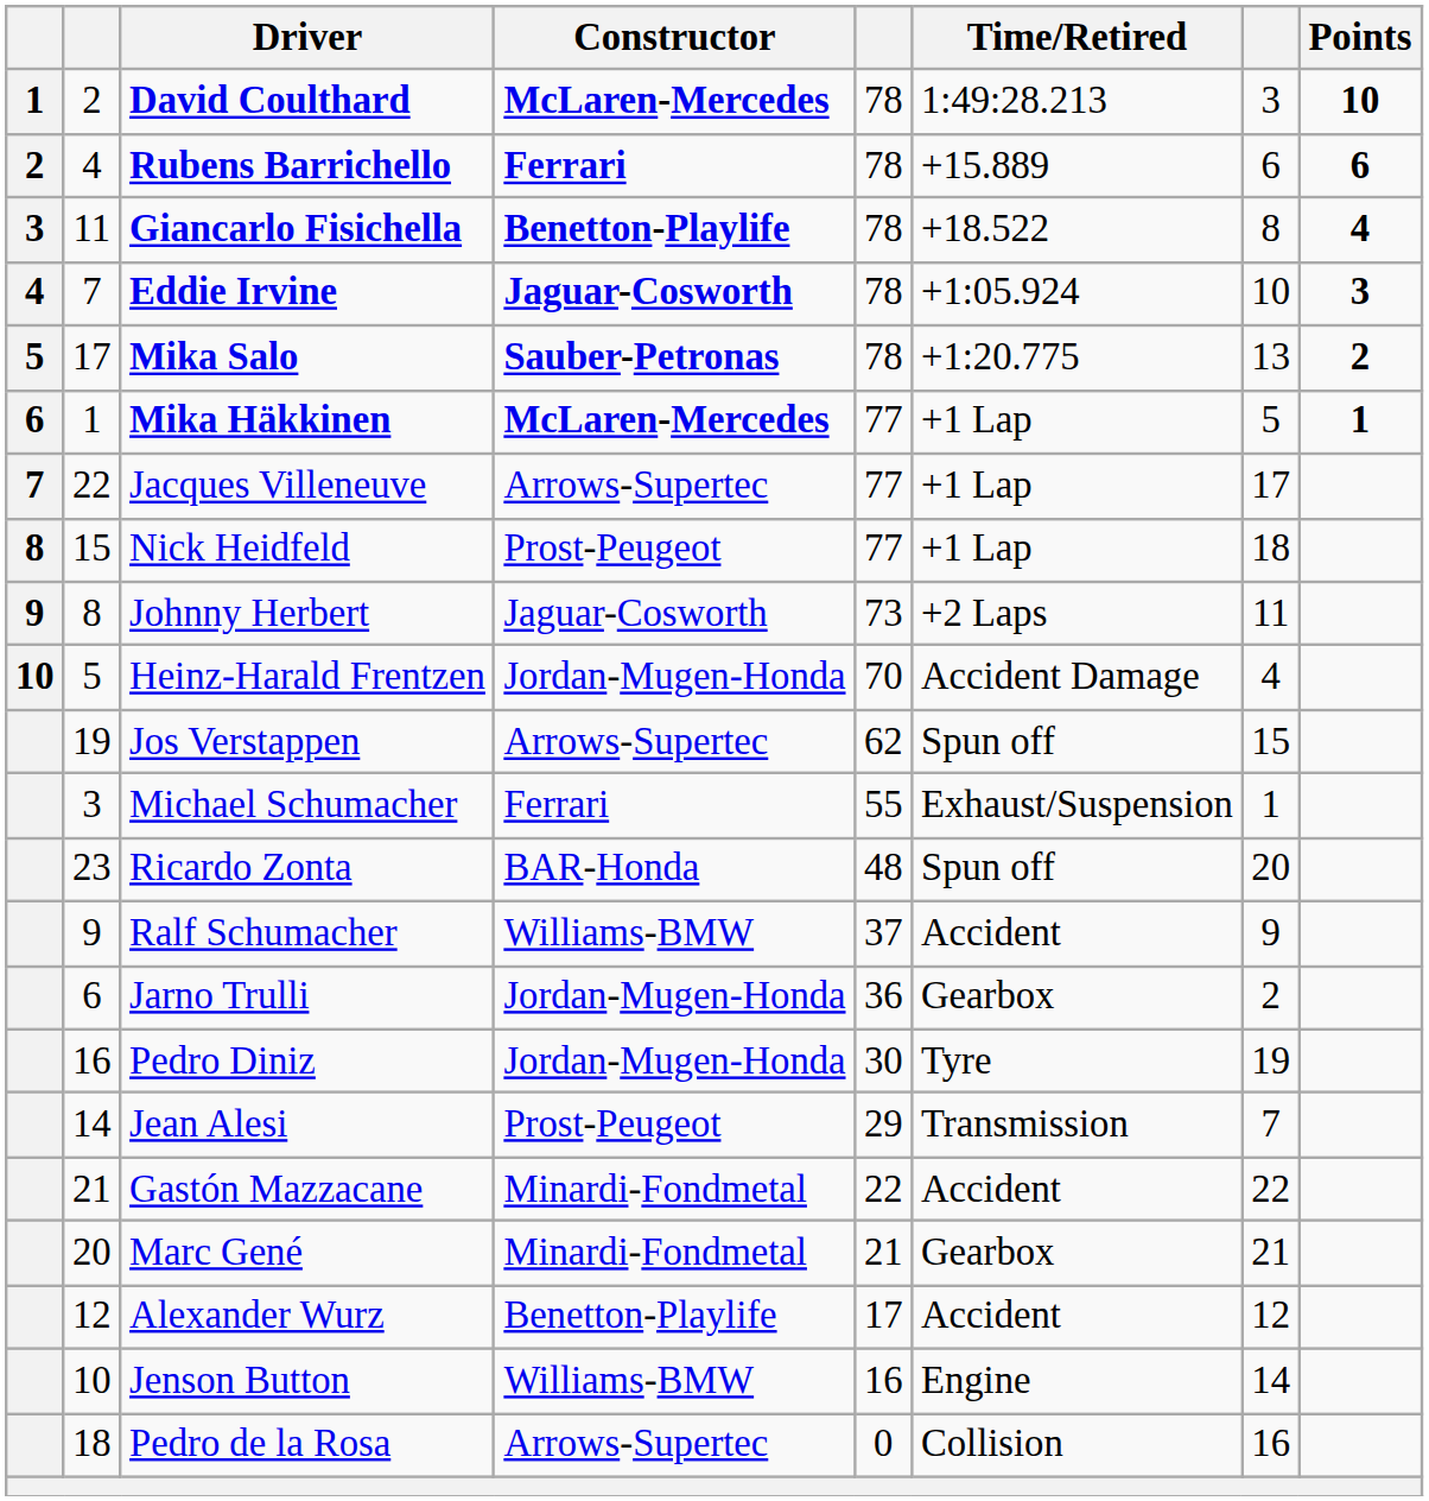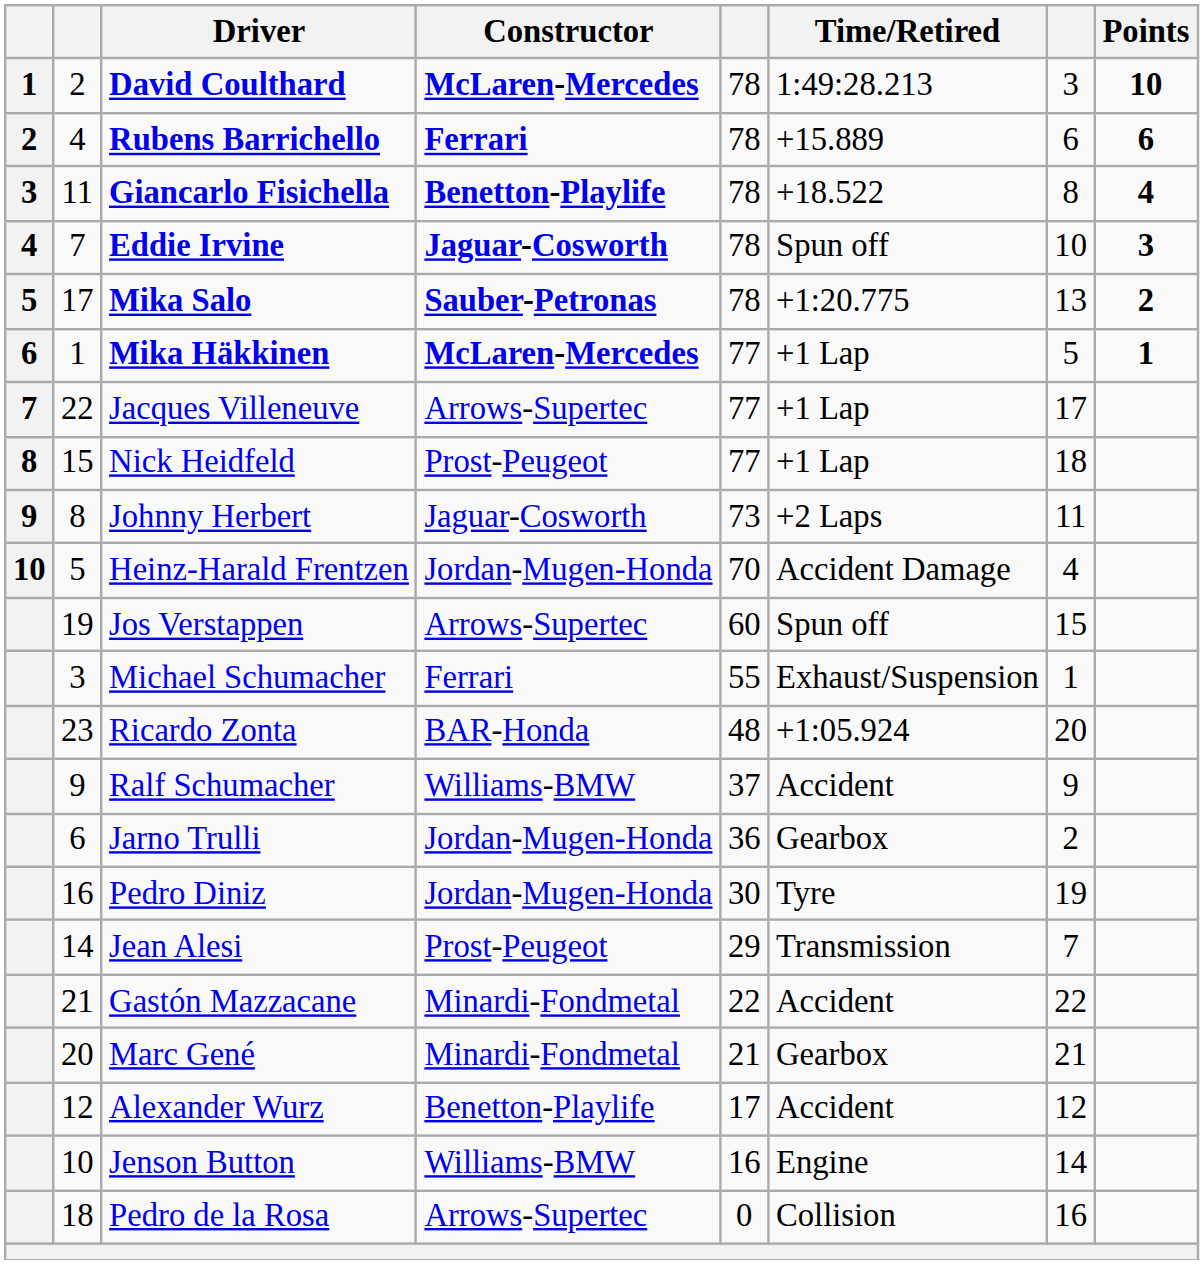 <table class="wikitable sortable" style="font-size: 85%;">
 <tr>
 <th scope="col"></th>
 <th scope="col"></th>
 <th scope="col">Driver</th>
 <th scope="col">Constructor</th>
 <th scope="col" class="unsortable"></th>
 <th scope="col" class="unsortable">Time/Retired</th>
 <th scope="col"></th>
 <th scope="col">Points</th>
 </tr>
 <tr>
 <th scope="row">1</th>
 <td align="center">2</td>
 <td data-sort-value="COU"> <strong><a href='#'>David Coulthard</a></strong></td>
 <td><strong><a href='#'>McLaren</a>-<a href='#'>Mercedes</a></strong></td>
 <td align="center">78</td>
 <td>1:49:28.213</td>
 <td align="center">3</td>
 <td align="center"><strong>10</strong></td>
 </tr>
 <tr>
 <th scope="row">2</th>
 <td align="center">4</td>
 <td data-sort-value="BAR"> <strong><a href='#'>Rubens Barrichello</a></strong></td>
 <td><strong><a href='#'>Ferrari</a></strong></td>
 <td align="center">78</td>
 <td>+15.889</td>
 <td align="center">6</td>
 <td align="center"><strong>6</strong></td>
 </tr>
 <tr>
 <th scope="row">3</th>
 <td align="center">11</td>
 <td data-sort-value="FIS"> <strong><a href='#'>Giancarlo Fisichella</a></strong></td>
 <td><strong><a href='#'>Benetton</a>-<a href='#'>Playlife</a></strong></td>
 <td align="center">78</td>
 <td>+18.522</td>
 <td align="center">8</td>
 <td align="center"><strong>4</strong></td>
 </tr>
 <tr>
 <th scope="row">4</th>
 <td align="center">7</td>
 <td data-sort-value="IRV"> <strong><a href='#'>Eddie Irvine</a></strong></td>
 <td><strong><a href='#'>Jaguar</a>-<a href='#'>Cosworth</a></strong></td>
 <td align="center">78</td>
-<td>+1:05.924</td>
+<td>Spun off</td>
 <td align="center">10</td>
 <td align="center"><strong>3</strong></td>
 </tr>
 <tr>
 <th scope="row">5</th>
 <td align="center">17</td>
 <td data-sort-value="SAL"> <strong><a href='#'>Mika Salo</a></strong></td>
 <td><strong><a href='#'>Sauber</a>-<a href='#'>Petronas</a></strong></td>
 <td align="center">78</td>
 <td>+1:20.775</td>
 <td align="center">13</td>
 <td align="center"><strong>2</strong></td>
 </tr>
 <tr>
 <th scope="row">6</th>
 <td align="center">1</td>
 <td data-sort-value="HAK"> <strong><a href='#'>Mika Häkkinen</a></strong></td>
 <td><strong><a href='#'>McLaren</a>-<a href='#'>Mercedes</a></strong></td>
 <td align="center">77</td>
 <td>+1 Lap</td>
 <td align="center">5</td>
 <td align="center"><strong>1</strong></td>
 </tr>
 <tr>
 <th scope="row">7</th>
 <td align="center">22</td>
 <td data-sort-value="VIL"> <a href='#'>Jacques Villeneuve</a></td>
 <td><a href='#'>Arrows</a>-<a href='#'>Supertec</a></td>
 <td align="center">77</td>
 <td>+1 Lap</td>
 <td align="center">17</td>
 <td> </td>
 </tr>
 <tr>
 <th scope="row">8</th>
 <td align="center">15</td>
 <td data-sort-value="HEI"> <a href='#'>Nick Heidfeld</a></td>
 <td><a href='#'>Prost</a>-<a href='#'>Peugeot</a></td>
 <td align="center">77</td>
 <td>+1 Lap</td>
 <td align="center">18</td>
 <td> </td>
 </tr>
 <tr>
 <th scope="row">9</th>
 <td align="center">8</td>
 <td data-sort-value="HER"> <a href='#'>Johnny Herbert</a></td>
 <td><a href='#'>Jaguar</a>-<a href='#'>Cosworth</a></td>
 <td align="center">73</td>
 <td>+2 Laps</td>
 <td align="center">11</td>
 <td> </td>
 </tr>
 <tr>
 <th scope="row">10</th>
 <td align="center">5</td>
 <td data-sort-value="FRE"> <a href='#'>Heinz-Harald Frentzen</a></td>
 <td><a href='#'>Jordan</a>-<a href='#'>Mugen-Honda</a></td>
 <td align="center">70</td>
 <td>Accident Damage</td>
 <td align="center">4</td>
 <td> </td>
 </tr>
 <tr>
 <th scope="row" data-sort-value="11"></th>
 <td align="center">19</td>
 <td data-sort-value="VER"> <a href='#'>Jos Verstappen</a></td>
 <td><a href='#'>Arrows</a>-<a href='#'>Supertec</a></td>
-<td align="center">62</td>
+<td align="center">60</td>
 <td>Spun off</td>
 <td align="center">15</td>
 <td> </td>
 </tr>
 <tr>
 <th scope="row" data-sort-value="12"></th>
 <td align="center">3</td>
 <td data-sort-value="SCH2"> <a href='#'>Michael Schumacher</a></td>
 <td><a href='#'>Ferrari</a></td>
 <td align="center">55</td>
 <td>Exhaust/Suspension</td>
 <td align="center">1</td>
 <td> </td>
 </tr>
 <tr>
 <th scope="row" data-sort-value="13"></th>
 <td align="center">23</td>
 <td data-sort-value="ZON"> <a href='#'>Ricardo Zonta</a></td>
 <td><a href='#'>BAR</a>-<a href='#'>Honda</a></td>
 <td align="center">48</td>
-<td>Spun off</td>
+<td>+1:05.924</td>
 <td align="center">20</td>
 <td> </td>
 </tr>
 <tr>
 <th scope="row" data-sort-value="14"></th>
 <td align="center">9</td>
 <td data-sort-value="SCH2"> <a href='#'>Ralf Schumacher</a></td>
 <td><a href='#'>Williams</a>-<a href='#'>BMW</a></td>
 <td align="center">37</td>
 <td>Accident</td>
 <td align="center">9</td>
 <td> </td>
 </tr>
 <tr>
 <th scope="row" data-sort-value="15"></th>
 <td align="center">6</td>
 <td data-sort-value="TRu"> <a href='#'>Jarno Trulli</a></td>
 <td><a href='#'>Jordan</a>-<a href='#'>Mugen-Honda</a></td>
 <td align="center">36</td>
 <td>Gearbox</td>
 <td align="center">2</td>
 <td> </td>
 </tr>
 <tr>
 <th scope="row" data-sort-value="16"></th>
 <td align="center">16</td>
 <td data-sort-value="DIN"> <a href='#'>Pedro Diniz</a></td>
 <td><a href='#'>Jordan</a>-<a href='#'>Mugen-Honda</a></td>
 <td align="center">30</td>
 <td>Tyre</td>
 <td align="center">19</td>
 <td> </td>
 </tr>
 <tr>
 <th scope="row" data-sort-value="17"></th>
 <td align="center">14</td>
 <td data-sort-value="ALE"> <a href='#'>Jean Alesi</a></td>
 <td><a href='#'>Prost</a>-<a href='#'>Peugeot</a></td>
 <td align="center">29</td>
 <td>Transmission</td>
 <td align="center">7</td>
 <td> </td>
 </tr>
 <tr>
 <th scope="row" data-sort-value="18"></th>
 <td align="center">21</td>
 <td data-sort-value="MAZ"> <a href='#'>Gastón Mazzacane</a></td>
 <td><a href='#'>Minardi</a>-<a href='#'>Fondmetal</a></td>
 <td align="center">22</td>
 <td>Accident</td>
 <td align="center">22</td>
 <td> </td>
 </tr>
 <tr>
 <th scope="row" data-sort-value="19"></th>
 <td align="center">20</td>
 <td data-sort-value="GEN"> <a href='#'>Marc Gené</a></td>
 <td><a href='#'>Minardi</a>-<a href='#'>Fondmetal</a></td>
 <td align="center">21</td>
 <td>Gearbox</td>
 <td align="center">21</td>
 <td> </td>
 </tr>
 <tr>
 <th scope="row" data-sort-value="20"></th>
 <td align="center">12</td>
 <td data-sort-value="WUR"> <a href='#'>Alexander Wurz</a></td>
 <td><a href='#'>Benetton</a>-<a href='#'>Playlife</a></td>
 <td align="center">17</td>
 <td>Accident</td>
 <td align="center">12</td>
 <td> </td>
 </tr>
 <tr>
 <th scope="row" data-sort-value="21"></th>
 <td align="center">10</td>
 <td data-sort-value="BUT"> <a href='#'>Jenson Button</a></td>
 <td><a href='#'>Williams</a>-<a href='#'>BMW</a></td>
 <td align="center">16</td>
 <td>Engine</td>
 <td align="center">14</td>
 <td> </td>
 </tr>
 <tr>
 <th scope="row" data-sort-value="22"></th>
 <td align="center">18</td>
 <td data-sort-value="DEL"> <a href='#'>Pedro de la Rosa</a></td>
 <td><a href='#'>Arrows</a>-<a href='#'>Supertec</a></td>
 <td align="center">0</td>
 <td>Collision</td>
 <td align="center">16</td>
 <td> </td>
 </tr>
 <tr class="sortbottom">
 <th colspan="8"></th>
 </tr>
 <tr>
 </tr>
 </table>
